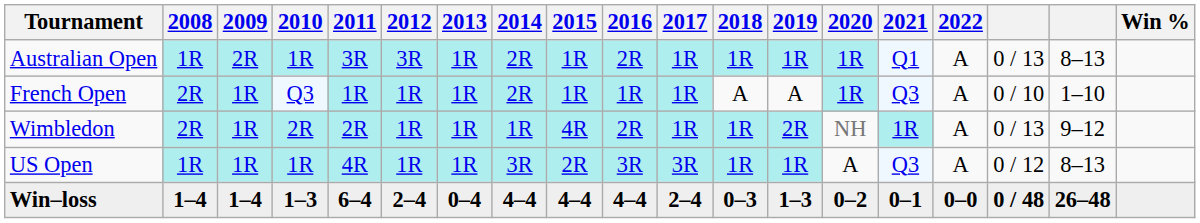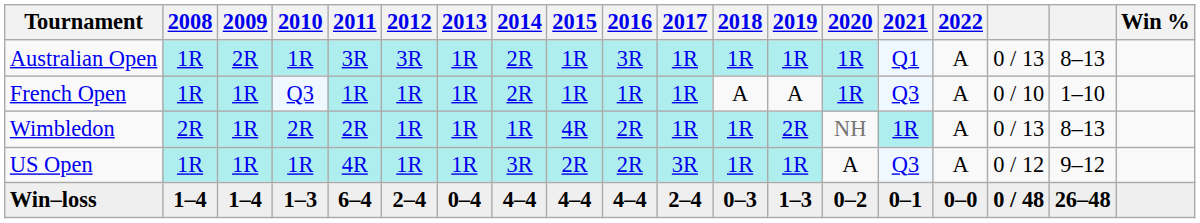 <table class="wikitable nowrap" style=text-align:center>
 <tr>
 <th>Tournament</th>
 <th><a href='#'>2008</a></th>
 <th><a href='#'>2009</a></th>
 <th><a href='#'>2010</a></th>
 <th><a href='#'>2011</a></th>
 <th><a href='#'>2012</a></th>
 <th><a href='#'>2013</a></th>
 <th><a href='#'>2014</a></th>
 <th><a href='#'>2015</a></th>
 <th><a href='#'>2016</a></th>
 <th><a href='#'>2017</a></th>
 <th><a href='#'>2018</a></th>
 <th><a href='#'>2019</a></th>
 <th><a href='#'>2020</a></th>
 <th><a href='#'>2021</a></th>
 <th><a href='#'>2022</a></th>
 <th></th>
 <th></th>
 <th>Win %</th>
 </tr>
 <tr>
 <td align="left"><a href='#'>Australian Open</a></td>
 <td bgcolor="afeeee"><a href='#'>1R</a></td>
 <td bgcolor="afeeee"><a href='#'>2R</a></td>
 <td bgcolor="afeeee"><a href='#'>1R</a></td>
 <td bgcolor="afeeee"><a href='#'>3R</a></td>
 <td bgcolor="afeeee"><a href='#'>3R</a></td>
 <td bgcolor="afeeee"><a href='#'>1R</a></td>
 <td bgcolor="afeeee"><a href='#'>2R</a></td>
 <td bgcolor="afeeee"><a href='#'>1R</a></td>
-<td bgcolor="afeeee"><a href='#'>2R</a></td>
+<td bgcolor="afeeee"><a href='#'>3R</a></td>
 <td bgcolor="afeeee"><a href='#'>1R</a></td>
 <td bgcolor="afeeee"><a href='#'>1R</a></td>
 <td bgcolor="afeeee"><a href='#'>1R</a></td>
 <td bgcolor="afeeee"><a href='#'>1R</a></td>
 <td bgcolor="f0f8ff"><a href='#'>Q1</a></td>
 <td>A</td>
 <td>0 / 13</td>
 <td>8–13</td>
 <td></td>
 </tr>
 <tr>
 <td align="left"><a href='#'>French Open</a></td>
-<td bgcolor="afeeee"><a href='#'>2R</a></td>
+<td bgcolor="afeeee"><a href='#'>1R</a></td>
 <td bgcolor="afeeee"><a href='#'>1R</a></td>
 <td bgcolor="f0f8ff"><a href='#'>Q3</a></td>
 <td bgcolor="afeeee"><a href='#'>1R</a></td>
 <td bgcolor="afeeee"><a href='#'>1R</a></td>
 <td bgcolor="afeeee"><a href='#'>1R</a></td>
 <td bgcolor="afeeee"><a href='#'>2R</a></td>
 <td bgcolor="afeeee"><a href='#'>1R</a></td>
 <td bgcolor="afeeee"><a href='#'>1R</a></td>
 <td bgcolor="afeeee"><a href='#'>1R</a></td>
 <td>A</td>
 <td>A</td>
 <td bgcolor="afeeee"><a href='#'>1R</a></td>
 <td bgcolor="f0f8ff"><a href='#'>Q3</a></td>
 <td>A</td>
 <td>0 / 10</td>
 <td>1–10</td>
 <td></td>
 </tr>
 <tr>
 <td align="left"><a href='#'>Wimbledon</a></td>
 <td bgcolor="afeeee"><a href='#'>2R</a></td>
 <td bgcolor="afeeee"><a href='#'>1R</a></td>
 <td bgcolor="afeeee"><a href='#'>2R</a></td>
 <td bgcolor="afeeee"><a href='#'>2R</a></td>
 <td bgcolor="afeeee"><a href='#'>1R</a></td>
 <td bgcolor="afeeee"><a href='#'>1R</a></td>
 <td bgcolor="afeeee"><a href='#'>1R</a></td>
 <td bgcolor="afeeee"><a href='#'>4R</a></td>
 <td bgcolor="afeeee"><a href='#'>2R</a></td>
 <td bgcolor="afeeee"><a href='#'>1R</a></td>
 <td bgcolor="afeeee"><a href='#'>1R</a></td>
 <td bgcolor="afeeee"><a href='#'>2R</a></td>
 <td style="color:#767676">NH</td>
 <td bgcolor="afeeee"><a href='#'>1R</a></td>
 <td>A</td>
 <td>0 / 13</td>
-<td>9–12</td>
+<td>8–13</td>
 <td></td>
 </tr>
 <tr>
 <td align="left"><a href='#'>US Open</a></td>
 <td bgcolor="afeeee"><a href='#'>1R</a></td>
 <td bgcolor="afeeee"><a href='#'>1R</a></td>
 <td bgcolor="afeeee"><a href='#'>1R</a></td>
 <td bgcolor="afeeee"><a href='#'>4R</a></td>
 <td bgcolor="afeeee"><a href='#'>1R</a></td>
 <td bgcolor="afeeee"><a href='#'>1R</a></td>
 <td bgcolor="afeeee"><a href='#'>3R</a></td>
 <td bgcolor="afeeee"><a href='#'>2R</a></td>
-<td bgcolor="afeeee"><a href='#'>3R</a></td>
+<td bgcolor="afeeee"><a href='#'>2R</a></td>
 <td bgcolor="afeeee"><a href='#'>3R</a></td>
 <td bgcolor="afeeee"><a href='#'>1R</a></td>
 <td bgcolor="afeeee"><a href='#'>1R</a></td>
 <td>A</td>
 <td bgcolor="f0f8ff"><a href='#'>Q3</a></td>
 <td>A</td>
 <td>0 / 12</td>
-<td>8–13</td>
+<td>9–12</td>
 <td></td>
 </tr>
 <tr style="background:#efefef;font-weight:bold">
 <td align="left">Win–loss</td>
 <td>1–4</td>
 <td>1–4</td>
 <td>1–3</td>
 <td>6–4</td>
 <td>2–4</td>
 <td>0–4</td>
 <td>4–4</td>
 <td>4–4</td>
 <td>4–4</td>
 <td>2–4</td>
 <td>0–3</td>
 <td>1–3</td>
 <td>0–2</td>
 <td>0–1</td>
 <td>0–0</td>
 <td>0 / 48</td>
 <td>26–48</td>
 <td></td>
 </tr>
 </table>
